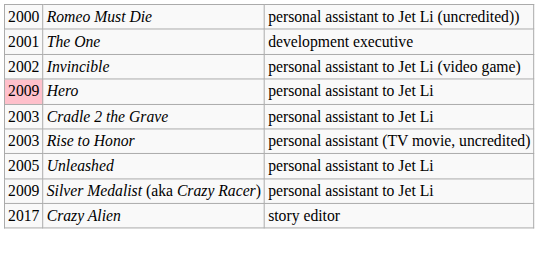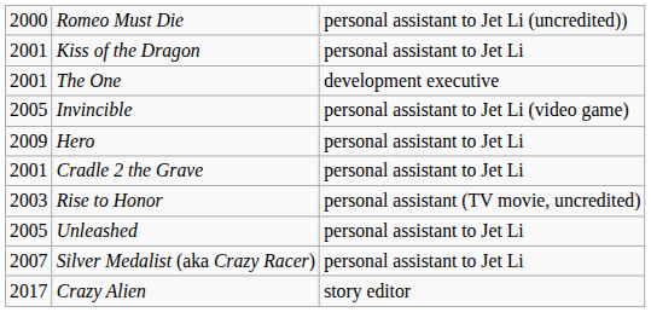 <table class="wikitable">
 <tr>
 <td>2000</td>
 <td><em>Romeo Must Die</em></td>
 <td>personal assistant to Jet Li (uncredited))</td>
 </tr>
 <tr>
 <td>2001</td>
+<td><em>Kiss of the Dragon</em></td>
+<td>personal assistant to Jet Li</td>
+</tr>
+<tr>
+<td>2001</td>
 <td><em>The One</em></td>
 <td>development executive</td>
 </tr>
 <tr>
-<td>2002</td>
+<td>2005</td>
 <td><em>Invincible</em></td>
 <td>personal assistant to Jet Li (video game)</td>
 </tr>
 <tr>
-<td style="background: pink;">2009</td>
+<td>2009</td>
 <td><em>Hero</em></td>
 <td>personal assistant to Jet Li</td>
 </tr>
 <tr>
-<td>2003</td>
+<td>2001</td>
 <td><em>Cradle 2 the Grave</em></td>
 <td>personal assistant to Jet Li</td>
 </tr>
 <tr>
 <td>2003</td>
 <td><em>Rise to Honor</em></td>
 <td>personal assistant (TV movie, uncredited)</td>
 </tr>
 <tr>
 <td>2005</td>
 <td><em>Unleashed</em></td>
 <td>personal assistant to Jet Li</td>
 </tr>
 <tr>
-<td>2009</td>
+<td>2007</td>
 <td><em>Silver Medalist</em> (aka <em>Crazy Racer</em>)</td>
 <td>personal assistant to Jet Li</td>
 </tr>
 <tr>
 <td>2017</td>
 <td><em>Crazy Alien</em></td>
 <td>story editor</td>
 </tr>
 </table>
